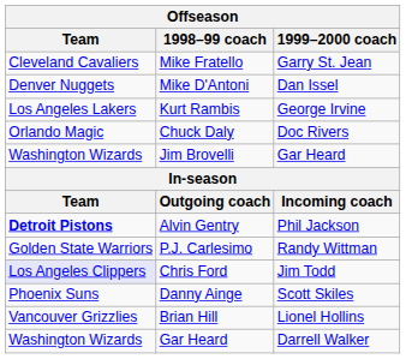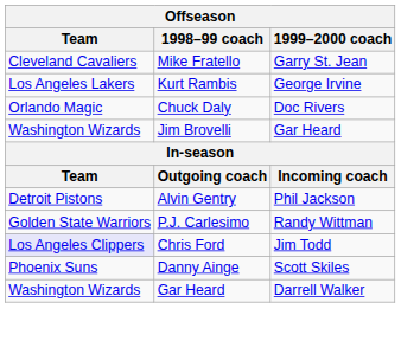 <table class="wikitable">
 <tr>
 <th colspan="3">Offseason</th>
 </tr>
 <tr>
 <th>Team</th>
 <th>1998–99 coach</th>
 <th>1999–2000 coach</th>
 </tr>
 <tr>
 <td><a href='#'>Cleveland Cavaliers</a></td>
 <td><a href='#'>Mike Fratello</a></td>
 <td><a href='#'>Garry St. Jean</a></td>
-</tr>
-<tr>
-<td><a href='#'>Denver Nuggets</a></td>
-<td><a href='#'>Mike D'Antoni</a></td>
-<td><a href='#'>Dan Issel</a></td>
 </tr>
 <tr>
 <td><a href='#'>Los Angeles Lakers</a></td>
 <td><a href='#'>Kurt Rambis</a></td>
 <td><a href='#'>George Irvine</a></td>
 </tr>
 <tr>
 <td><a href='#'>Orlando Magic</a></td>
 <td><a href='#'>Chuck Daly</a></td>
 <td><a href='#'>Doc Rivers</a></td>
 </tr>
 <tr>
 <td><a href='#'>Washington Wizards</a></td>
 <td><a href='#'>Jim Brovelli</a></td>
 <td><a href='#'>Gar Heard</a></td>
 </tr>
 <tr>
 <th colspan="3">In-season</th>
 </tr>
 <tr>
 <th>Team</th>
 <th>Outgoing coach</th>
 <th>Incoming coach</th>
 </tr>
 <tr>
-<td><strong><a href='#'>Detroit Pistons</a></strong></td>
+<td><a href='#'>Detroit Pistons</a></td>
 <td><a href='#'>Alvin Gentry</a></td>
 <td><a href='#'>Phil Jackson</a></td>
 </tr>
 <tr>
 <td><a href='#'>Golden State Warriors</a></td>
 <td><a href='#'>P.J. Carlesimo</a></td>
 <td><a href='#'>Randy Wittman</a></td>
 </tr>
 <tr>
 <td style="background: lavender;"><a href='#'>Los Angeles Clippers</a></td>
 <td><a href='#'>Chris Ford</a></td>
 <td><a href='#'>Jim Todd</a></td>
 </tr>
 <tr>
 <td><a href='#'>Phoenix Suns</a></td>
 <td><a href='#'>Danny Ainge</a></td>
 <td><a href='#'>Scott Skiles</a></td>
 </tr>
 <tr>
-<td><a href='#'>Vancouver Grizzlies</a></td>
-<td><a href='#'>Brian Hill</a></td>
-<td><a href='#'>Lionel Hollins</a></td>
-</tr>
-<tr>
 <td><a href='#'>Washington Wizards</a></td>
 <td><a href='#'>Gar Heard</a></td>
 <td><a href='#'>Darrell Walker</a></td>
 </tr>
 </table>
